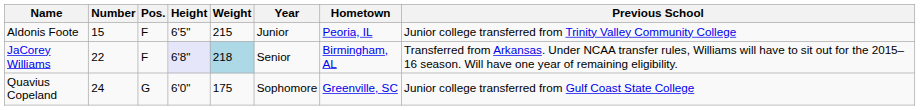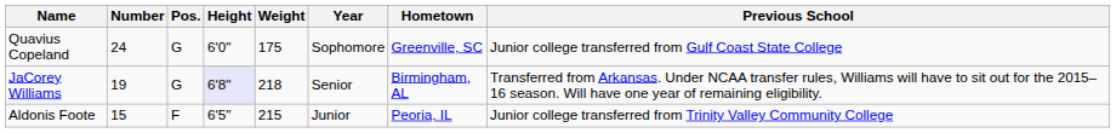 <table class="wikitable sortable" border="1">
 <tr>
 <th>Name</th>
 <th>Number</th>
 <th>Pos.</th>
 <th>Height</th>
 <th>Weight</th>
 <th>Year</th>
 <th>Hometown</th>
 <th class="unsortable">Previous School</th>
 </tr>
 <tr>
+<td>Quavius Copeland</td>
+<td>24</td>
+<td>G</td>
+<td>6'0"</td>
+<td>175</td>
+<td>Sophomore</td>
+<td><a href='#'>Greenville, SC</a></td>
+<td>Junior college transferred from <a href='#'>Gulf Coast State College</a></td>
+</tr>
+<tr>
+<td><a href='#'>JaCorey Williams</a></td>
+<td>19</td>
+<td>G</td>
+<td style="background: lavender;">6'8"</td>
+<td>218</td>
+<td>Senior</td>
+<td><a href='#'>Birmingham, AL</a></td>
+<td>Transferred from <a href='#'>Arkansas</a>. Under NCAA transfer rules, Williams will have to sit out for the 2015–16 season. Will have one year of remaining eligibility.</td>
+</tr>
+<tr>
 <td>Aldonis Foote</td>
 <td>15</td>
 <td>F</td>
 <td>6'5"</td>
 <td>215</td>
 <td>Junior</td>
 <td><a href='#'>Peoria, IL</a></td>
 <td>Junior college transferred from <a href='#'>Trinity Valley Community College</a></td>
 </tr>
-<tr>
-<td><a href='#'>JaCorey Williams</a></td>
-<td>22</td>
-<td>F</td>
-<td style="background: lavender;">6'8"</td>
-<td style="background: lightblue;">218</td>
-<td>Senior</td>
-<td><a href='#'>Birmingham, AL</a></td>
-<td>Transferred from <a href='#'>Arkansas</a>. Under NCAA transfer rules, Williams will have to sit out for the 2015–16 season. Will have one year of remaining eligibility.</td>
-</tr>
-<tr>
-<td>Quavius Copeland</td>
-<td>24</td>
-<td>G</td>
-<td>6'0"</td>
-<td>175</td>
-<td>Sophomore</td>
-<td><a href='#'>Greenville, SC</a></td>
-<td>Junior college transferred from <a href='#'>Gulf Coast State College</a></td>
-</tr>
 </table>
